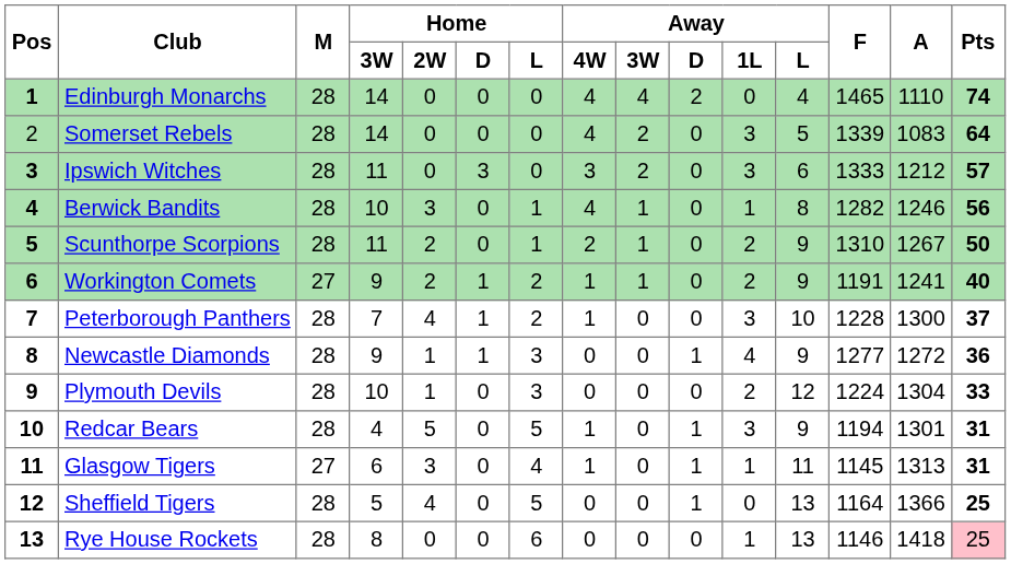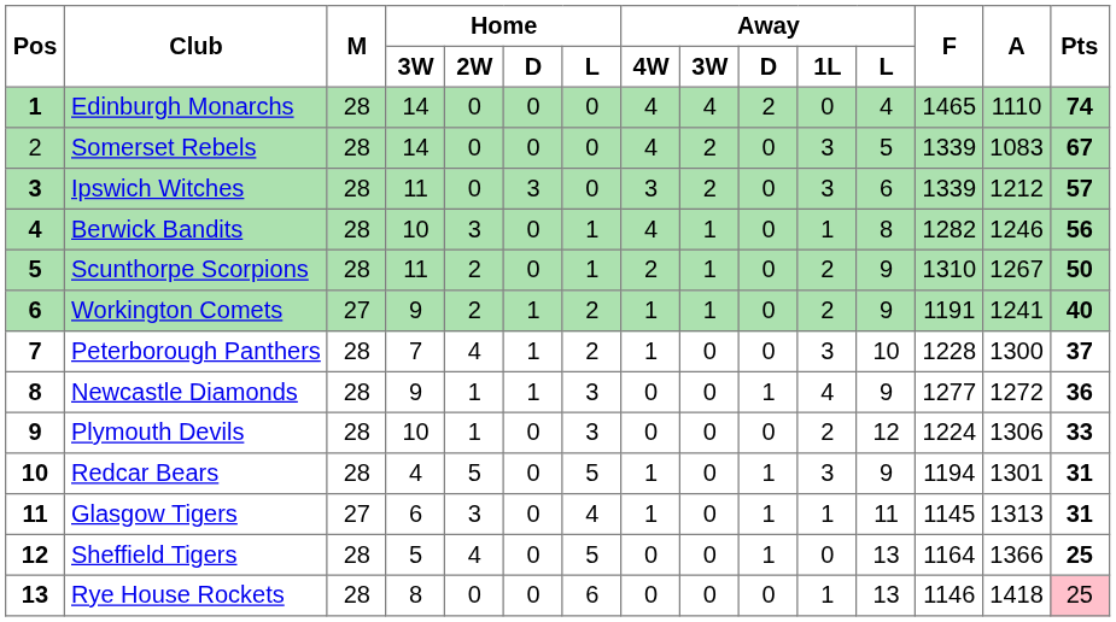 <table class="toccolours" border="1" cellpadding="4" cellspacing="0" style="border-collapse: collapse; margin:0;">
 <tr>
 <th width=30 rowspan=2>Pos</th>
 <th rowspan=2>Club</th>
 <th rowspan=2 width=30>M</th>
 <th colspan=4>Home</th>
 <th colspan=5>Away</th>
 <th rowspan=2 width=30>F</th>
 <th width=30 rowspan=2>A</th>
 <th width=30 rowspan=2>Pts</th>
 </tr>
 <tr>
 <th width=30>3W</th>
 <th width=30>2W</th>
 <th width=30>D</th>
 <th width=30>L</th>
 <th width=30>4W</th>
 <th width=30>3W</th>
 <th width=30>D</th>
 <th width=30>1L</th>
 <th width=30>L</th>
 </tr>
 <tr align=center | style="background:#ACE1AF">
 <th>1</th>
 <td align=left><a href='#'>Edinburgh Monarchs</a></td>
 <td>28</td>
 <td>14</td>
 <td>0</td>
 <td>0</td>
 <td>0</td>
 <td>4</td>
 <td>4</td>
 <td>2</td>
 <td>0</td>
 <td>4</td>
 <td>1465</td>
 <td>1110</td>
 <td><strong>74</strong></td>
 </tr>
 <tr align=center | style="background:#ACE1AF">
 <td>2</td>
 <td align=left><a href='#'>Somerset Rebels</a></td>
 <td>28</td>
 <td>14</td>
 <td>0</td>
 <td>0</td>
 <td>0</td>
 <td>4</td>
 <td>2</td>
 <td>0</td>
 <td>3</td>
 <td>5</td>
 <td>1339</td>
 <td>1083</td>
-<td><strong>64</strong></td>
+<td><strong>67</strong></td>
 </tr>
 <tr align=center | style="background:#ACE1AF">
 <th>3</th>
 <td align=left><a href='#'>Ipswich Witches</a></td>
 <td>28</td>
 <td>11</td>
 <td>0</td>
 <td>3</td>
 <td>0</td>
 <td>3</td>
 <td>2</td>
 <td>0</td>
 <td>3</td>
 <td>6</td>
-<td>1333</td>
+<td>1339</td>
 <td>1212</td>
 <td><strong>57</strong></td>
 </tr>
 <tr align=center | style="background:#ACE1AF">
 <th>4</th>
 <td align=left><a href='#'>Berwick Bandits</a></td>
 <td>28</td>
 <td>10</td>
 <td>3</td>
 <td>0</td>
 <td>1</td>
 <td>4</td>
 <td>1</td>
 <td>0</td>
 <td>1</td>
 <td>8</td>
 <td>1282</td>
 <td>1246</td>
 <td><strong>56</strong></td>
 </tr>
 <tr align=center  style="background:#ACE1AF">
 <th>5</th>
 <td align=left><a href='#'>Scunthorpe Scorpions</a></td>
 <td>28</td>
 <td>11</td>
 <td>2</td>
 <td>0</td>
 <td>1</td>
 <td>2</td>
 <td>1</td>
 <td>0</td>
 <td>2</td>
 <td>9</td>
 <td>1310</td>
 <td>1267</td>
 <td><strong>50</strong></td>
 </tr>
 <tr align=center style="background:#ACE1AF">
 <th>6</th>
 <td align=left><a href='#'>Workington Comets</a></td>
 <td>27</td>
 <td>9</td>
 <td>2</td>
 <td>1</td>
 <td>2</td>
 <td>1</td>
 <td>1</td>
 <td>0</td>
 <td>2</td>
 <td>9</td>
 <td>1191</td>
 <td>1241</td>
 <td><strong>40</strong></td>
 </tr>
 <tr align=center>
 <th>7</th>
 <td align=left><a href='#'>Peterborough Panthers</a></td>
 <td>28</td>
 <td>7</td>
 <td>4</td>
 <td>1</td>
 <td>2</td>
 <td>1</td>
 <td>0</td>
 <td>0</td>
 <td>3</td>
 <td>10</td>
 <td>1228</td>
 <td>1300</td>
 <td><strong>37</strong></td>
 </tr>
 <tr align=center>
 <th>8</th>
 <td align=left><a href='#'>Newcastle Diamonds</a></td>
 <td>28</td>
 <td>9</td>
 <td>1</td>
 <td>1</td>
 <td>3</td>
 <td>0</td>
 <td>0</td>
 <td>1</td>
 <td>4</td>
 <td>9</td>
 <td>1277</td>
 <td>1272</td>
 <td><strong>36</strong></td>
 </tr>
 <tr align=center>
 <th>9</th>
 <td align=left><a href='#'>Plymouth Devils</a></td>
 <td>28</td>
 <td>10</td>
 <td>1</td>
 <td>0</td>
 <td>3</td>
 <td>0</td>
 <td>0</td>
 <td>0</td>
 <td>2</td>
 <td>12</td>
 <td>1224</td>
-<td>1304</td>
+<td>1306</td>
 <td><strong>33</strong></td>
 </tr>
 <tr align=center |>
 <th>10</th>
 <td align=left><a href='#'>Redcar Bears</a></td>
 <td>28</td>
 <td>4</td>
 <td>5</td>
 <td>0</td>
 <td>5</td>
 <td>1</td>
 <td>0</td>
 <td>1</td>
 <td>3</td>
 <td>9</td>
 <td>1194</td>
 <td>1301</td>
 <td><strong>31</strong></td>
 </tr>
 <tr align=center |>
 <th>11</th>
 <td align=left><a href='#'>Glasgow Tigers</a></td>
 <td>27</td>
 <td>6</td>
 <td>3</td>
 <td>0</td>
 <td>4</td>
 <td>1</td>
 <td>0</td>
 <td>1</td>
 <td>1</td>
 <td>11</td>
 <td>1145</td>
 <td>1313</td>
 <td><strong>31</strong></td>
 </tr>
 <tr align=center |>
 <th>12</th>
 <td align=left><a href='#'>Sheffield Tigers</a></td>
 <td>28</td>
 <td>5</td>
 <td>4</td>
 <td>0</td>
 <td>5</td>
 <td>0</td>
 <td>0</td>
 <td>1</td>
 <td>0</td>
 <td>13</td>
 <td>1164</td>
 <td>1366</td>
 <td><strong>25</strong></td>
 </tr>
 <tr align=center |>
 <th>13</th>
 <td align=left><a href='#'>Rye House Rockets</a></td>
 <td>28</td>
 <td>8</td>
 <td>0</td>
 <td>0</td>
 <td>6</td>
 <td>0</td>
 <td>0</td>
 <td>0</td>
 <td>1</td>
 <td>13</td>
 <td>1146</td>
 <td>1418</td>
 <td style="background: pink;">25</td>
 </tr>
 </table>
